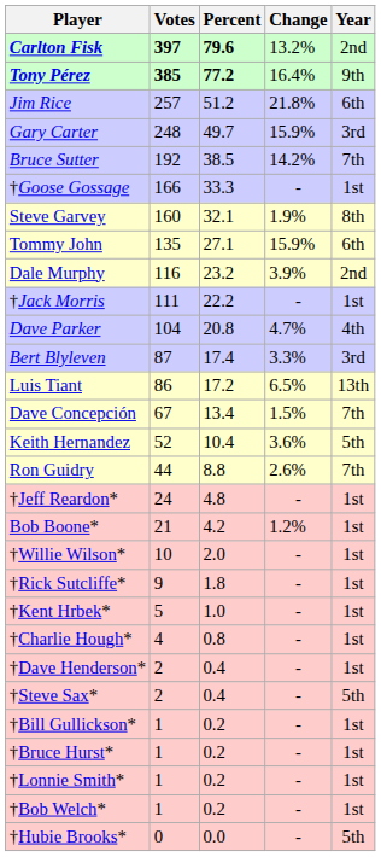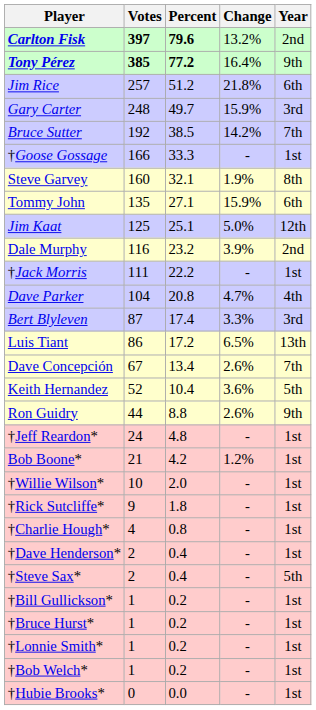 <table class="wikitable sortable">
 <tr>
 <th>Player</th>
 <th>Votes</th>
 <th>Percent</th>
 <th>Change</th>
 <th>Year</th>
 </tr>
 <tr bgcolor="#ccffcc">
 <td><strong><em><a href='#'>Carlton Fisk</a></em></strong></td>
 <td><strong>397</strong></td>
 <td><strong>79.6</strong></td>
 <td align="left"> 13.2%</td>
 <td align="center">2nd</td>
 </tr>
 <tr bgcolor="#ccffcc">
 <td><strong><em><a href='#'>Tony Pérez</a></em></strong></td>
 <td><strong>385</strong></td>
 <td><strong>77.2</strong></td>
 <td align="left"> 16.4%</td>
 <td align="center">9th</td>
 </tr>
 <tr bgcolor="#ccccff">
 <td><em><a href='#'>Jim Rice</a></em></td>
 <td>257</td>
 <td>51.2</td>
 <td align="left"> 21.8%</td>
 <td align="center">6th</td>
 </tr>
 <tr bgcolor="#ccccff">
 <td><em><a href='#'>Gary Carter</a></em></td>
 <td>248</td>
 <td>49.7</td>
 <td align="left"> 15.9%</td>
 <td align="center">3rd</td>
 </tr>
 <tr bgcolor="#ccccff">
 <td><em><a href='#'>Bruce Sutter</a></em></td>
 <td>192</td>
 <td>38.5</td>
 <td align="left"> 14.2%</td>
 <td align="center">7th</td>
 </tr>
 <tr bgcolor="#ccccff">
 <td>†<em><a href='#'>Goose Gossage</a></em></td>
 <td>166</td>
 <td>33.3</td>
 <td align=center>-</td>
 <td align="center">1st</td>
 </tr>
 <tr bgcolor="#ffffcc">
 <td><a href='#'>Steve Garvey</a></td>
 <td>160</td>
 <td>32.1</td>
 <td align="left"> 1.9%</td>
 <td align="center">8th</td>
 </tr>
 <tr bgcolor="#ffffcc">
 <td><a href='#'>Tommy John</a></td>
 <td>135</td>
 <td>27.1</td>
 <td align="left"> 15.9%</td>
 <td align="center">6th</td>
 </tr>
+<tr bgcolor="#ccccff">
+<td><em><a href='#'>Jim Kaat</a></em></td>
+<td>125</td>
+<td>25.1</td>
+<td align="left"> 5.0%</td>
+<td align="center">12th</td>
+</tr>
 <tr bgcolor="#ffffcc">
 <td><a href='#'>Dale Murphy</a></td>
 <td>116</td>
 <td>23.2</td>
 <td align="left"> 3.9%</td>
 <td align="center">2nd</td>
 </tr>
 <tr bgcolor=ccccff>
 <td>†<em><a href='#'>Jack Morris</a></em></td>
 <td>111</td>
 <td>22.2</td>
 <td align=center>-</td>
 <td align="center">1st</td>
 </tr>
 <tr bgcolor="#ccccff">
 <td><em><a href='#'>Dave Parker</a></em></td>
 <td>104</td>
 <td>20.8</td>
 <td align="left"> 4.7%</td>
 <td align="center">4th</td>
 </tr>
 <tr bgcolor="#ccccff">
 <td><em><a href='#'>Bert Blyleven</a></em></td>
 <td>87</td>
 <td>17.4</td>
 <td align="left"> 3.3%</td>
 <td align="center">3rd</td>
 </tr>
 <tr bgcolor="#ffffcc">
 <td><a href='#'>Luis Tiant</a></td>
 <td>86</td>
 <td>17.2</td>
 <td align="left"> 6.5%</td>
 <td align="center">13th</td>
 </tr>
 <tr bgcolor="#ffffcc">
 <td><a href='#'>Dave Concepción</a></td>
 <td>67</td>
 <td>13.4</td>
-<td align="left"> 1.5%</td>
+<td align="left"> 2.6%</td>
 <td align="center">7th</td>
 </tr>
 <tr bgcolor="#ffffcc">
 <td><a href='#'>Keith Hernandez</a></td>
 <td>52</td>
 <td>10.4</td>
 <td align="left"> 3.6%</td>
 <td align="center">5th</td>
 </tr>
 <tr bgcolor="#ffffcc">
 <td><a href='#'>Ron Guidry</a></td>
 <td>44</td>
 <td>8.8</td>
 <td align="left"> 2.6%</td>
-<td align="center">7th</td>
+<td align="center">9th</td>
 </tr>
 <tr bgcolor="#ffcccc">
 <td>†<a href='#'>Jeff Reardon</a>*</td>
 <td>24</td>
 <td>4.8</td>
 <td align=center>-</td>
 <td align="center">1st</td>
 </tr>
 <tr bgcolor="#ffcccc">
 <td><a href='#'>Bob Boone</a>*</td>
 <td>21</td>
 <td>4.2</td>
 <td align="left"> 1.2%</td>
 <td align="center">1st</td>
 </tr>
 <tr bgcolor="#ffcccc">
 <td>†<a href='#'>Willie Wilson</a>*</td>
 <td>10</td>
 <td>2.0</td>
 <td align=center>-</td>
 <td align="center">1st</td>
 </tr>
 <tr bgcolor="#ffcccc">
 <td>†<a href='#'>Rick Sutcliffe</a>*</td>
 <td>9</td>
 <td>1.8</td>
-<td align=center>-</td>
-<td align="center">1st</td>
-</tr>
-<tr bgcolor="#ffcccc">
-<td>†<a href='#'>Kent Hrbek</a>*</td>
-<td>5</td>
-<td>1.0</td>
 <td align=center>-</td>
 <td align="center">1st</td>
 </tr>
 <tr bgcolor="#ffcccc">
 <td>†<a href='#'>Charlie Hough</a>*</td>
 <td>4</td>
 <td>0.8</td>
 <td align=center>-</td>
 <td align="center">1st</td>
 </tr>
 <tr bgcolor="#ffcccc">
 <td>†<a href='#'>Dave Henderson</a>*</td>
 <td>2</td>
 <td>0.4</td>
 <td align=center>-</td>
 <td align="center">1st</td>
 </tr>
 <tr bgcolor="#ffcccc">
 <td>†<a href='#'>Steve Sax</a>*</td>
 <td>2</td>
 <td>0.4</td>
 <td align=center>-</td>
 <td align="center">5th</td>
 </tr>
 <tr bgcolor="#ffcccc">
 <td>†<a href='#'>Bill Gullickson</a>*</td>
 <td>1</td>
 <td>0.2</td>
 <td align=center>-</td>
 <td align="center">1st</td>
 </tr>
 <tr bgcolor="#ffcccc">
 <td>†<a href='#'>Bruce Hurst</a>*</td>
 <td>1</td>
 <td>0.2</td>
 <td align=center>-</td>
 <td align="center">1st</td>
 </tr>
 <tr bgcolor="#ffcccc">
 <td>†<a href='#'>Lonnie Smith</a>*</td>
 <td>1</td>
 <td>0.2</td>
 <td align=center>-</td>
 <td align="center">1st</td>
 </tr>
 <tr bgcolor="#ffcccc">
 <td>†<a href='#'>Bob Welch</a>*</td>
 <td>1</td>
 <td>0.2</td>
 <td align=center>-</td>
 <td align="center">1st</td>
 </tr>
 <tr bgcolor="#ffcccc">
 <td>†<a href='#'>Hubie Brooks</a>*</td>
 <td>0</td>
 <td>0.0</td>
 <td align=center>-</td>
-<td align="center">5th</td>
+<td align="center">1st</td>
 </tr>
 </table>
